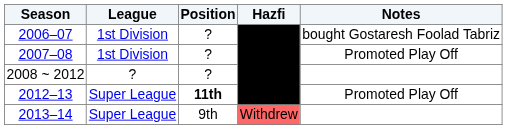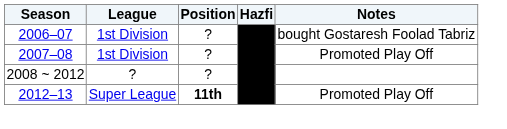 <table border="1" cellpadding="2" style="border-collapse:collapse; text-align:center; font-size:normal;">
 <tr style="background:#f0f6fa;">
 <th>Season</th>
 <th>League</th>
 <th>Position</th>
 <th>Hazfi</th>
 <th>Notes</th>
 </tr>
 <tr>
 <td><a href='#'>2006–07</a></td>
 <td><a href='#'>1st Division</a></td>
 <td>?</td>
 <td rowspan=4 bgcolor= black></td>
 <td>bought Gostaresh Foolad Tabriz</td>
 </tr>
 <tr>
 <td><a href='#'>2007–08</a></td>
 <td><a href='#'>1st Division</a></td>
 <td>?</td>
 <td>Promoted Play Off</td>
 </tr>
 <tr>
 <td>2008 ~ 2012</td>
 <td>?</td>
 <td>?</td>
 <td></td>
 </tr>
 <tr>
 <td><a href='#'>2012–13</a></td>
 <td><a href='#'>Super League</a></td>
 <td><strong>11th</strong></td>
 <td>Promoted Play Off</td>
 </tr>
-<tr>
-<td><a href='#'>2013–14</a></td>
-<td><a href='#'>Super League</a></td>
-<td>9th</td>
-<td bgcolor=FF6666>Withdrew</td>
-<td></td>
-</tr>
 </table>
